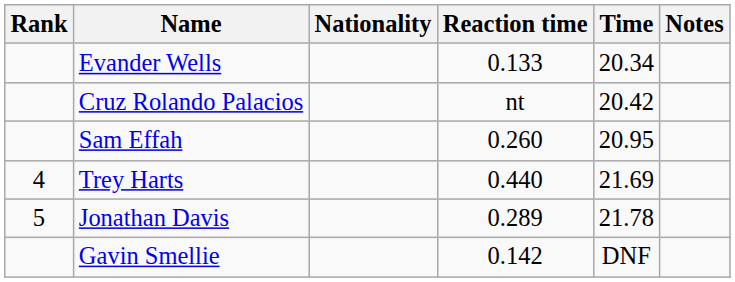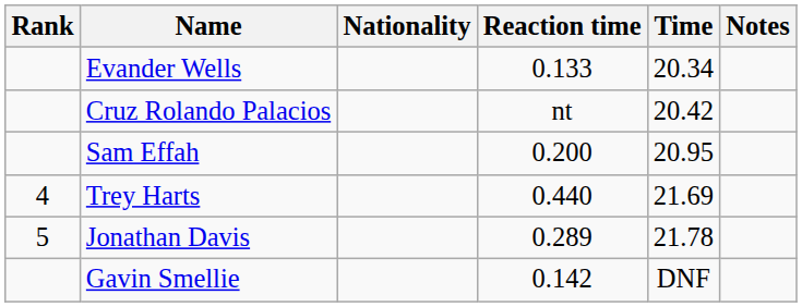 <table class="wikitable sortable" style="text-align:center">
 <tr>
 <th>Rank</th>
 <th>Name</th>
 <th>Nationality</th>
 <th>Reaction time</th>
 <th>Time</th>
 <th>Notes</th>
 </tr>
 <tr>
 <td align=center></td>
 <td align=left><a href='#'>Evander Wells</a></td>
 <td align=left></td>
 <td>0.133</td>
 <td>20.34</td>
 <td></td>
 </tr>
 <tr>
 <td align=center></td>
 <td align=left><a href='#'>Cruz Rolando Palacios</a></td>
 <td align=left></td>
 <td>nt</td>
 <td>20.42</td>
 <td></td>
 </tr>
 <tr>
 <td align=center></td>
 <td align=left><a href='#'>Sam Effah</a></td>
 <td align=left></td>
-<td>0.260</td>
+<td>0.200</td>
 <td>20.95</td>
 <td></td>
 </tr>
 <tr>
 <td align=center>4</td>
 <td align=left><a href='#'>Trey Harts</a></td>
 <td align=left></td>
 <td>0.440</td>
 <td>21.69</td>
 <td></td>
 </tr>
 <tr>
 <td align=center>5</td>
 <td align=left><a href='#'>Jonathan Davis</a></td>
 <td align=left></td>
 <td>0.289</td>
 <td>21.78</td>
 <td></td>
 </tr>
 <tr>
 <td align=center></td>
 <td align=left><a href='#'>Gavin Smellie</a></td>
 <td align=left></td>
 <td>0.142</td>
 <td>DNF</td>
 <td></td>
 </tr>
 </table>
